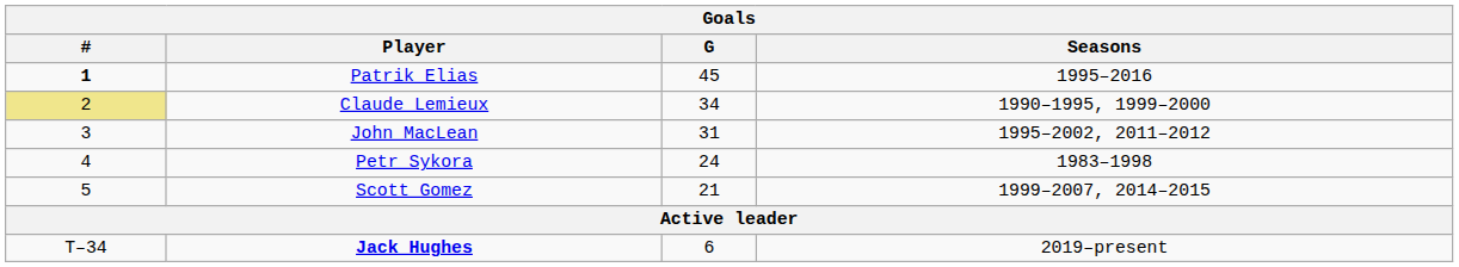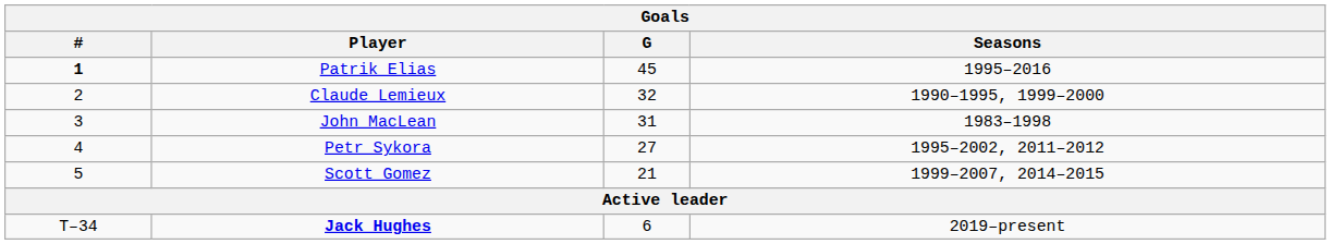 <table class="wikitable" style="text-align: center; font-size: 95%" width="80%">
 <tr>
 <th colspan="4">Goals</th>
 </tr>
 <tr>
 <th>#</th>
 <th>Player</th>
 <th>G</th>
 <th>Seasons</th>
 </tr>
 <tr>
 <td><strong>1</strong></td>
 <td><a href='#'>Patrik Elias</a></td>
 <td>45</td>
 <td>1995–2016</td>
 </tr>
 <tr>
-<td style="background: khaki;">2</td>
+<td>2</td>
 <td><a href='#'>Claude Lemieux</a></td>
-<td>34</td>
+<td>32</td>
 <td>1990–1995, 1999–2000</td>
 </tr>
 <tr>
 <td>3</td>
 <td><a href='#'>John MacLean</a></td>
 <td>31</td>
-<td>1995–2002, 2011–2012</td>
+<td>1983–1998</td>
 </tr>
 <tr>
 <td>4</td>
 <td><a href='#'>Petr Sykora</a></td>
-<td>24</td>
-<td>1983–1998</td>
+<td>27</td>
+<td>1995–2002, 2011–2012</td>
 </tr>
 <tr>
 <td>5</td>
 <td><a href='#'>Scott Gomez</a></td>
 <td>21</td>
 <td>1999–2007, 2014–2015</td>
 </tr>
 <tr>
 <th colspan="4">Active leader</th>
 </tr>
 <tr>
 <td>T–34</td>
 <td><strong><a href='#'>Jack Hughes</a></strong></td>
 <td>6</td>
 <td>2019–present</td>
 </tr>
 </table>
